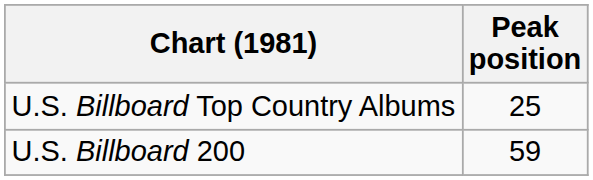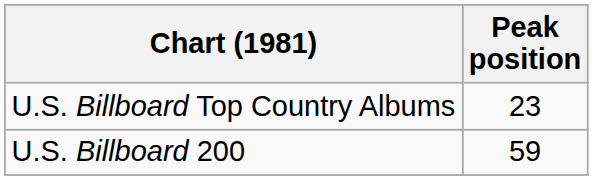 <table class="wikitable">
 <tr>
 <th>Chart (1981)</th>
 <th>Peak<br>position</th>
 </tr>
 <tr>
 <td>U.S. <em>Billboard</em> Top Country Albums</td>
-<td align="center">25</td>
+<td align="center">23</td>
 </tr>
 <tr>
 <td>U.S. <em>Billboard</em> 200</td>
 <td align="center">59</td>
 </tr>
 </table>
